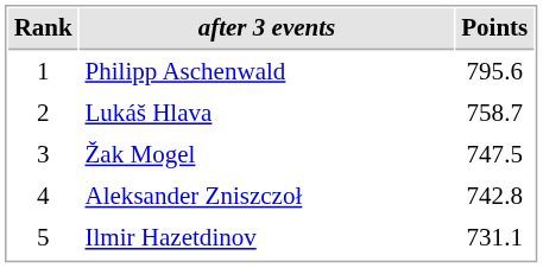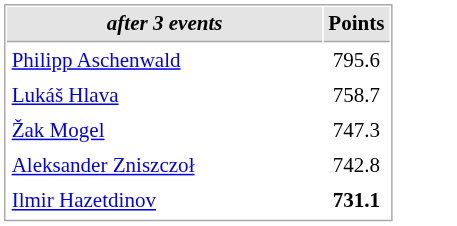 <table cellspacing="1" cellpadding="3" style="border:1px solid #AAAAAA;font-size:86%">
 <tr bgcolor="#E4E4E4">
-<th style="border-bottom:1px solid #AAAAAA" width=10>Rank</th>
 <th style="border-bottom:1px solid #AAAAAA" width=200><em>after 3 events</em></th>
 <th style="border-bottom:1px solid #AAAAAA" width=20>Points</th>
 </tr>
 <tr>
-<td align=center>1</td>
 <td> <a href='#'>Philipp Aschenwald</a></td>
 <td align=center>795.6</td>
 </tr>
 <tr>
-<td align=center>2</td>
 <td> <a href='#'>Lukáš Hlava</a></td>
 <td align=center>758.7</td>
 </tr>
 <tr>
-<td align=center>3</td>
 <td> <a href='#'>Žak Mogel</a></td>
-<td align=center>747.5</td>
+<td align=center>747.3</td>
 </tr>
 <tr>
-<td align=center>4</td>
 <td> <a href='#'>Aleksander Zniszczoł</a></td>
 <td align=center>742.8</td>
 </tr>
 <tr>
-<td align=center>5</td>
 <td> <a href='#'>Ilmir Hazetdinov</a></td>
-<td align=center>731.1</td>
+<td align=center><strong>731.1</strong></td>
 </tr>
 </table>
